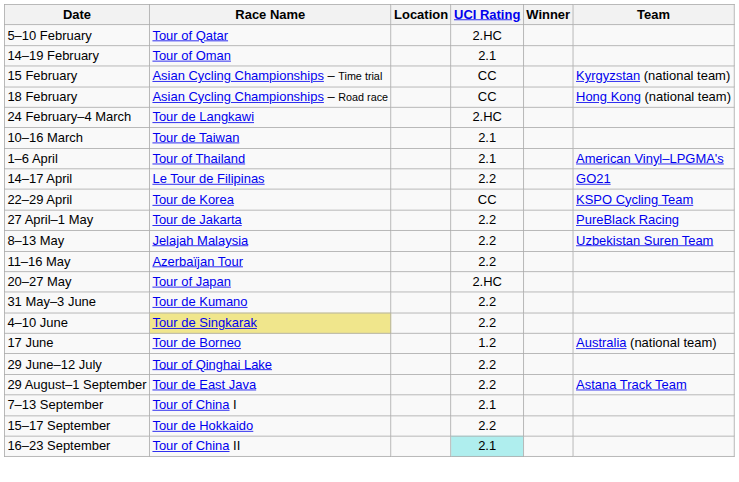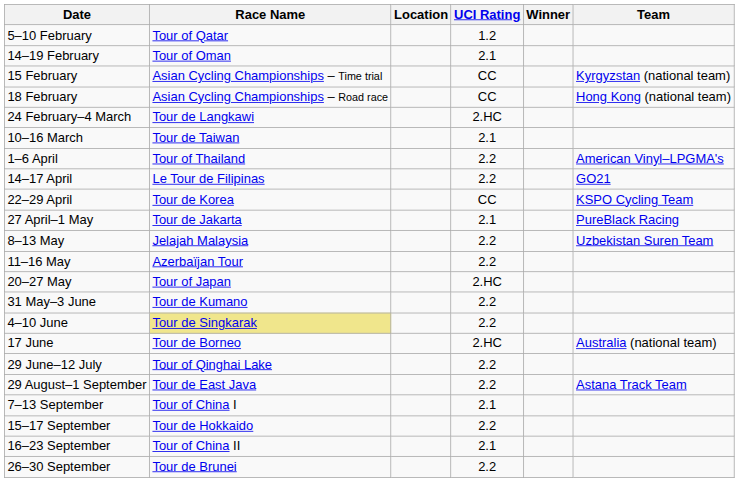 <table class="wikitable sortable">
 <tr>
 <th>Date</th>
 <th>Race Name</th>
 <th>Location</th>
 <th><a href='#'>UCI Rating</a></th>
 <th>Winner</th>
 <th>Team</th>
 </tr>
 <tr>
 <td>5–10 February</td>
 <td><a href='#'>Tour of Qatar</a></td>
 <td></td>
-<td align=center>2.HC</td>
+<td align=center>1.2</td>
 <td></td>
 <td></td>
 </tr>
 <tr>
 <td>14–19 February</td>
 <td><a href='#'>Tour of Oman</a></td>
 <td></td>
 <td align=center>2.1</td>
 <td></td>
 <td></td>
 </tr>
 <tr>
 <td>15 February</td>
 <td><a href='#'>Asian Cycling Championships</a> – <small>Time trial</small></td>
 <td></td>
 <td align=center>CC</td>
 <td></td>
 <td><a href='#'>Kyrgyzstan</a> (national team)</td>
 </tr>
 <tr>
 <td>18 February</td>
 <td><a href='#'>Asian Cycling Championships</a> – <small>Road race</small></td>
 <td></td>
 <td align=center>CC</td>
 <td></td>
 <td><a href='#'>Hong Kong</a> (national team)</td>
 </tr>
 <tr>
 <td>24 February–4 March</td>
 <td><a href='#'>Tour de Langkawi</a></td>
 <td></td>
 <td align=center>2.HC</td>
 <td></td>
 <td></td>
 </tr>
 <tr>
 <td>10–16 March</td>
 <td><a href='#'>Tour de Taiwan</a></td>
 <td></td>
 <td align=center>2.1</td>
 <td></td>
 <td></td>
 </tr>
 <tr>
 <td>1–6 April</td>
 <td><a href='#'>Tour of Thailand</a></td>
 <td></td>
-<td align=center>2.1</td>
+<td align=center>2.2</td>
 <td></td>
 <td><a href='#'>American Vinyl–LPGMA's</a></td>
 </tr>
 <tr>
 <td>14–17 April</td>
 <td><a href='#'>Le Tour de Filipinas</a></td>
 <td></td>
 <td align=center>2.2</td>
 <td></td>
 <td><a href='#'>GO21</a></td>
 </tr>
 <tr>
 <td>22–29 April</td>
 <td><a href='#'>Tour de Korea</a></td>
 <td></td>
 <td align=center>CC</td>
 <td></td>
 <td><a href='#'>KSPO Cycling Team</a></td>
 </tr>
 <tr>
 <td>27 April–1 May</td>
 <td><a href='#'>Tour de Jakarta</a></td>
 <td></td>
-<td align=center>2.2</td>
+<td align=center>2.1</td>
 <td></td>
 <td><a href='#'>PureBlack Racing</a></td>
 </tr>
 <tr>
 <td>8–13 May</td>
 <td><a href='#'>Jelajah Malaysia</a></td>
 <td></td>
 <td align=center>2.2</td>
 <td></td>
 <td><a href='#'>Uzbekistan Suren Team</a></td>
 </tr>
 <tr>
 <td>11–16 May</td>
 <td><a href='#'>Azerbaïjan Tour</a></td>
 <td></td>
 <td align=center>2.2</td>
 <td></td>
 <td></td>
 </tr>
 <tr>
 <td>20–27 May</td>
 <td><a href='#'>Tour of Japan</a></td>
 <td></td>
 <td align=center>2.HC</td>
 <td></td>
 <td></td>
 </tr>
 <tr>
 <td>31 May–3 June</td>
 <td><a href='#'>Tour de Kumano</a></td>
 <td></td>
 <td align=center>2.2</td>
 <td></td>
 <td></td>
 </tr>
 <tr>
 <td>4–10 June</td>
 <td style="background: khaki;"><a href='#'>Tour de Singkarak</a></td>
 <td></td>
 <td align=center>2.2</td>
 <td></td>
 <td></td>
 </tr>
 <tr>
 <td>17 June</td>
 <td><a href='#'>Tour de Borneo</a></td>
 <td></td>
-<td align=center>1.2</td>
+<td align=center>2.HC</td>
 <td></td>
 <td><a href='#'>Australia</a> (national team)</td>
 </tr>
 <tr>
 <td>29 June–12 July</td>
 <td><a href='#'>Tour of Qinghai Lake</a></td>
 <td></td>
 <td align=center>2.2</td>
 <td></td>
 <td></td>
 </tr>
 <tr>
 <td>29 August–1 September</td>
 <td><a href='#'>Tour de East Java</a></td>
 <td></td>
 <td align=center>2.2</td>
 <td></td>
 <td><a href='#'>Astana Track Team</a></td>
 </tr>
 <tr>
 <td>7–13 September</td>
 <td><a href='#'>Tour of China</a> I</td>
 <td></td>
 <td align=center>2.1</td>
 <td></td>
 <td></td>
 </tr>
 <tr>
 <td>15–17 September</td>
 <td><a href='#'>Tour de Hokkaido</a></td>
 <td></td>
 <td align=center>2.2</td>
 <td></td>
 <td></td>
 </tr>
 <tr>
 <td>16–23 September</td>
 <td><a href='#'>Tour of China</a> II</td>
 <td></td>
-<td align=center style="background: paleturquoise;">2.1</td>
+<td align=center>2.1</td>
+<td></td>
+<td></td>
+</tr>
+<tr>
+<td>26–30 September</td>
+<td><a href='#'>Tour de Brunei</a></td>
+<td></td>
+<td align=center>2.2</td>
 <td></td>
 <td></td>
 </tr>
 </table>
